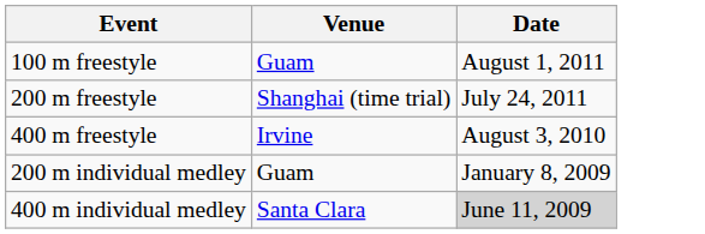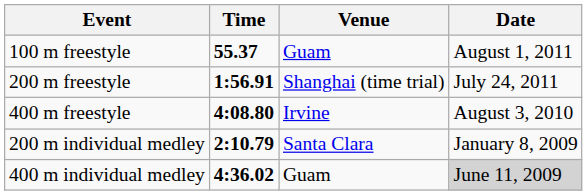 <table class="wikitable">
 <tr>
 <th>Event</th>
+<th>Time</th>
 <th>Venue</th>
 <th>Date</th>
 </tr>
 <tr>
 <td>100 m freestyle</td>
+<td><strong>55.37</strong></td>
 <td><a href='#'>Guam</a></td>
 <td>August 1, 2011</td>
 </tr>
 <tr>
 <td>200 m freestyle</td>
+<td><strong>1:56.91</strong></td>
 <td><a href='#'>Shanghai</a> (time trial)</td>
 <td>July 24, 2011</td>
 </tr>
 <tr>
 <td>400 m freestyle</td>
+<td><strong>4:08.80</strong></td>
 <td><a href='#'>Irvine</a></td>
 <td>August 3, 2010</td>
 </tr>
 <tr>
 <td>200 m individual medley</td>
-<td>Guam</td>
+<td><strong>2:10.79</strong></td>
+<td><a href='#'>Santa Clara</a></td>
 <td>January 8, 2009</td>
 </tr>
 <tr>
 <td>400 m individual medley</td>
-<td><a href='#'>Santa Clara</a></td>
+<td><strong>4:36.02</strong></td>
+<td>Guam</td>
 <td style="background: lightgrey;">June 11, 2009</td>
 </tr>
 </table>
